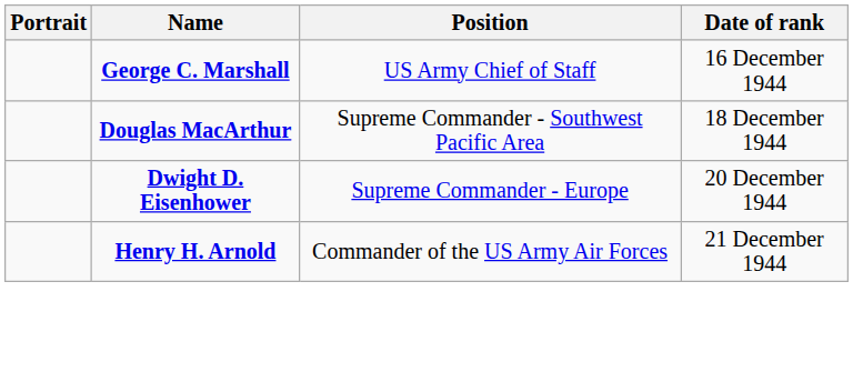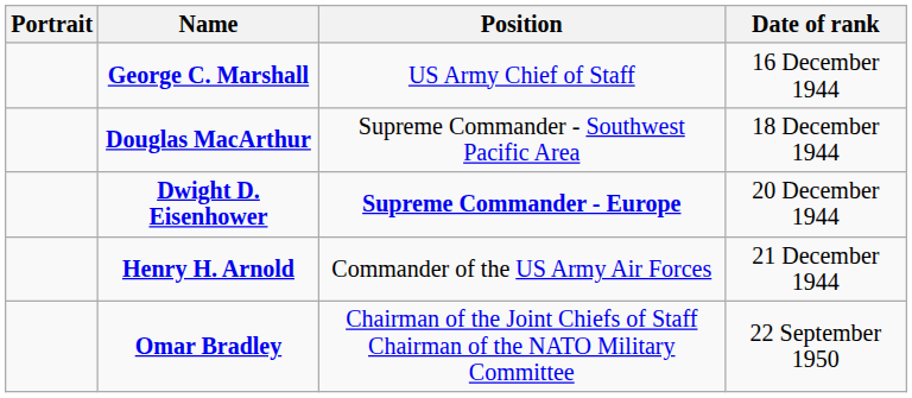 <table class="wikitable sortable">
 <tr>
 <th class="unsortable">Portrait</th>
 <th>Name</th>
 <th>Position</th>
 <th>Date of rank</th>
 </tr>
 <tr style="text-align:center;">
 <td></td>
 <td><strong><a href='#'>George C. Marshall</a></strong><br></td>
 <td><a href='#'>US Army Chief of Staff</a></td>
 <td>16 December 1944</td>
 </tr>
 <tr style="text-align:center;">
 <td></td>
 <td><strong><a href='#'>Douglas MacArthur</a></strong><br></td>
 <td>Supreme Commander - <a href='#'>Southwest Pacific Area</a></td>
 <td>18 December 1944</td>
 </tr>
 <tr style="text-align:center;">
 <td></td>
 <td><strong><a href='#'>Dwight D. Eisenhower</a></strong><br></td>
-<td><a href='#'>Supreme Commander - Europe</a></td>
+<td><strong><a href='#'>Supreme Commander - Europe</a></strong></td>
 <td>20 December 1944</td>
 </tr>
 <tr style="text-align:center;">
 <td></td>
 <td><strong><a href='#'>Henry H. Arnold</a></strong><br></td>
 <td>Commander of the <a href='#'>US Army Air Forces</a></td>
 <td>21 December 1944</td>
 </tr>
+<tr style="text-align:center;">
+<td></td>
+<td><strong><a href='#'>Omar Bradley</a></strong><br></td>
+<td><a href='#'>Chairman of the Joint Chiefs of Staff</a><br><a href='#'>Chairman of the NATO Military Committee</a></td>
+<td>22 September 1950</td>
+</tr>
 </table>
